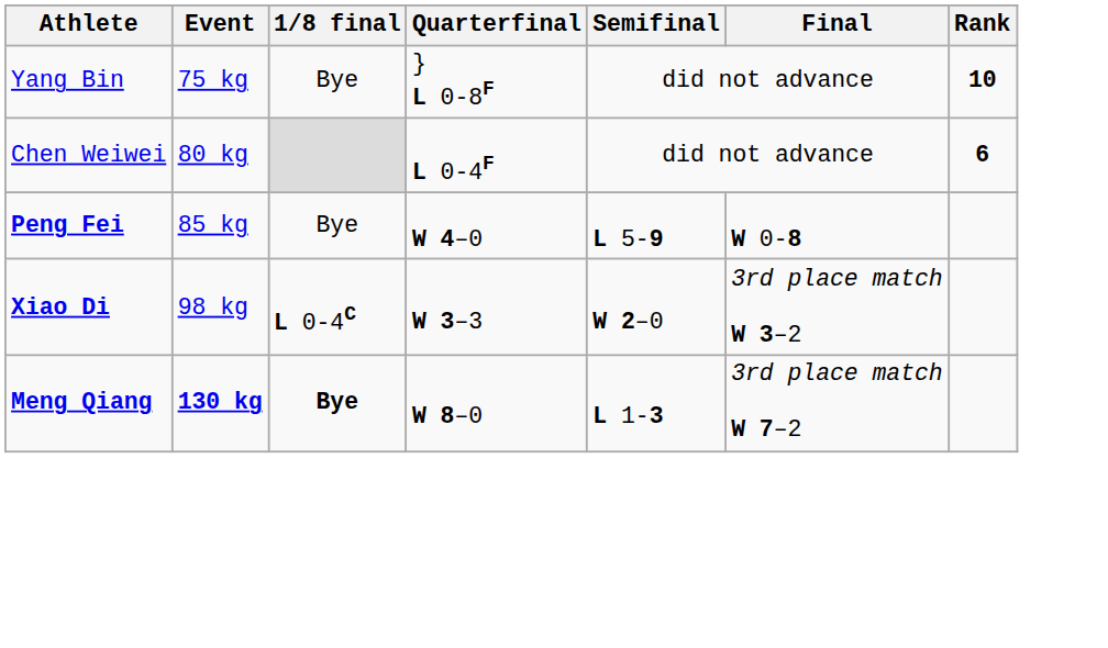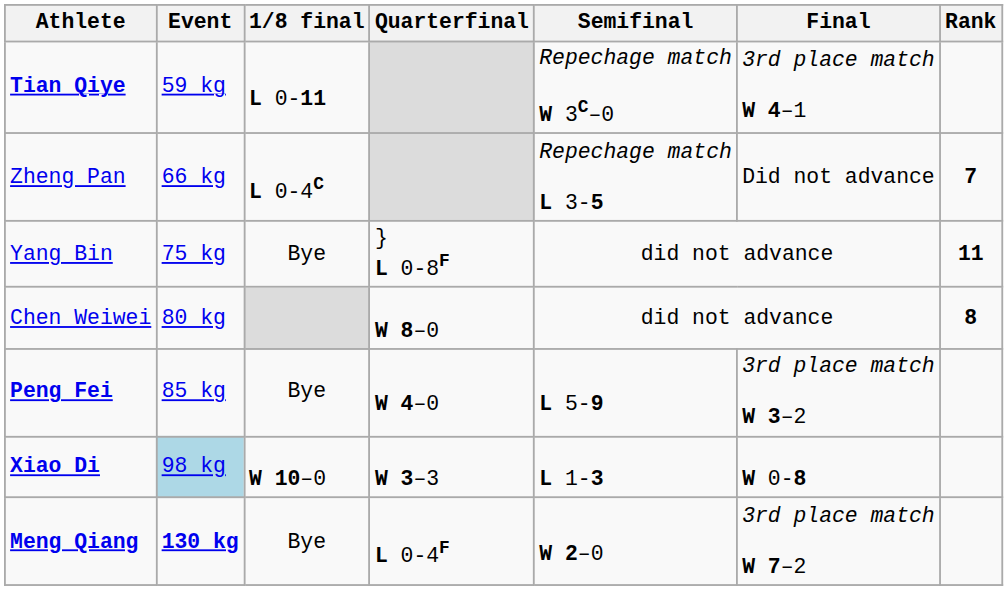 <table class="wikitable" style="text-align:left; font-size:90%">
 <tr>
 <th>Athlete</th>
 <th>Event</th>
 <th>1/8 final</th>
 <th>Quarterfinal</th>
 <th>Semifinal</th>
 <th>Final</th>
 <th>Rank</th>
 </tr>
 <tr>
+<td><strong><a href='#'>Tian Qiye</a></strong></td>
+<td><a href='#'>59 kg</a></td>
+<td><br><strong>L</strong> 0-<strong>11</strong></td>
+<td style="background:#dcdcdc;"></td>
+<td><em> Repechage match</em><br><br><strong>W</strong> 3<sup><strong>C</strong></sup>–0</td>
+<td><em> 3rd place match</em><br><br><strong>W</strong> <strong>4</strong>–1</td>
+<td align=center></td>
+</tr>
+<tr>
+<td><a href='#'>Zheng Pan</a></td>
+<td><a href='#'>66 kg</a></td>
+<td><br><strong>L</strong> 0-4<sup><strong>C</strong></sup></td>
+<td style="background:#dcdcdc;"></td>
+<td><em> Repechage match</em><br><br><strong>L</strong> 3-<strong>5</strong></td>
+<td align=center>Did not advance</td>
+<td align=center><strong>7</strong></td>
+</tr>
+<tr>
 <td><a href='#'>Yang Bin</a></td>
 <td><a href='#'>75 kg</a></td>
 <td align=center>Bye</td>
 <td>}<br><strong>L</strong> 0-8<sup><strong>F</strong></sup></td>
 <td style="text-align:center;" colspan="2">did not advance</td>
-<td align=center><strong>10</strong></td>
+<td align=center><strong>11</strong></td>
 </tr>
 <tr>
 <td><a href='#'>Chen Weiwei</a></td>
 <td><a href='#'>80 kg</a></td>
 <td style="background:#dcdcdc;"></td>
-<td><br><strong>L</strong> 0-4<sup><strong>F</strong></sup></td>
+<td><br><strong>W</strong> <strong>8</strong>–0</td>
 <td style="text-align:center;" colspan="2">did not advance</td>
-<td align=center><strong>6</strong></td>
+<td align=center><strong>8</strong></td>
 </tr>
 <tr>
 <td><strong><a href='#'>Peng Fei</a></strong></td>
 <td><a href='#'>85 kg</a></td>
 <td align=center>Bye</td>
 <td><br><strong>W</strong> <strong>4</strong>–0</td>
 <td><br><strong>L</strong> 5-<strong>9</strong></td>
-<td><br><strong>W</strong> 0-<strong>8</strong></td>
+<td><em> 3rd place match</em><br><br><strong>W</strong> <strong>3</strong>–2</td>
 <td align=center></td>
 </tr>
 <tr>
 <td><strong><a href='#'>Xiao Di</a></strong></td>
-<td><a href='#'>98 kg</a></td>
-<td><br><strong>L</strong> 0-4<sup><strong>C</strong></sup></td>
+<td style="background: lightblue;"><a href='#'>98 kg</a></td>
+<td><br><strong>W</strong> <strong>10</strong>–0</td>
 <td><br><strong>W</strong> <strong>3</strong>–3</td>
-<td><br><strong>W</strong> <strong>2</strong>–0</td>
-<td><em> 3rd place match</em><br><br><strong>W</strong> <strong>3</strong>–2</td>
+<td><br> <strong>L</strong> 1-<strong>3</strong></td>
+<td><br><strong>W</strong> 0-<strong>8</strong></td>
 <td align=center></td>
 </tr>
 <tr>
 <td><strong><a href='#'>Meng Qiang</a></strong></td>
 <td><strong><a href='#'>130 kg</a></strong></td>
-<td align=center><strong>Bye</strong></td>
-<td><br><strong>W</strong> <strong>8</strong>–0</td>
-<td><br> <strong>L</strong> 1-<strong>3</strong></td>
+<td align=center>Bye</td>
+<td><br><strong>L</strong> 0-4<sup><strong>F</strong></sup></td>
+<td><br><strong>W</strong> <strong>2</strong>–0</td>
 <td><em> 3rd place match</em><br><br><strong>W</strong> <strong>7</strong>–2</td>
 <td align=center></td>
 </tr>
 </table>
